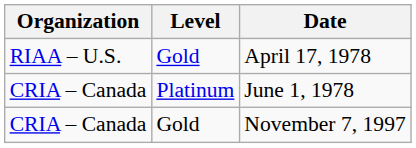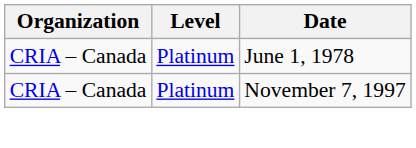 <table class="wikitable">
 <tr>
 <th>Organization</th>
 <th>Level</th>
 <th>Date</th>
-</tr>
-<tr>
-<td><a href='#'>RIAA</a> – U.S.</td>
-<td><a href='#'>Gold</a></td>
-<td>April 17, 1978</td>
 </tr>
 <tr>
 <td><a href='#'>CRIA</a> – Canada</td>
 <td><a href='#'>Platinum</a></td>
 <td>June 1, 1978</td>
 </tr>
 <tr>
 <td><a href='#'>CRIA</a> – Canada</td>
-<td>Gold</td>
+<td><a href='#'>Platinum</a></td>
 <td>November 7, 1997</td>
 </tr>
 </table>
